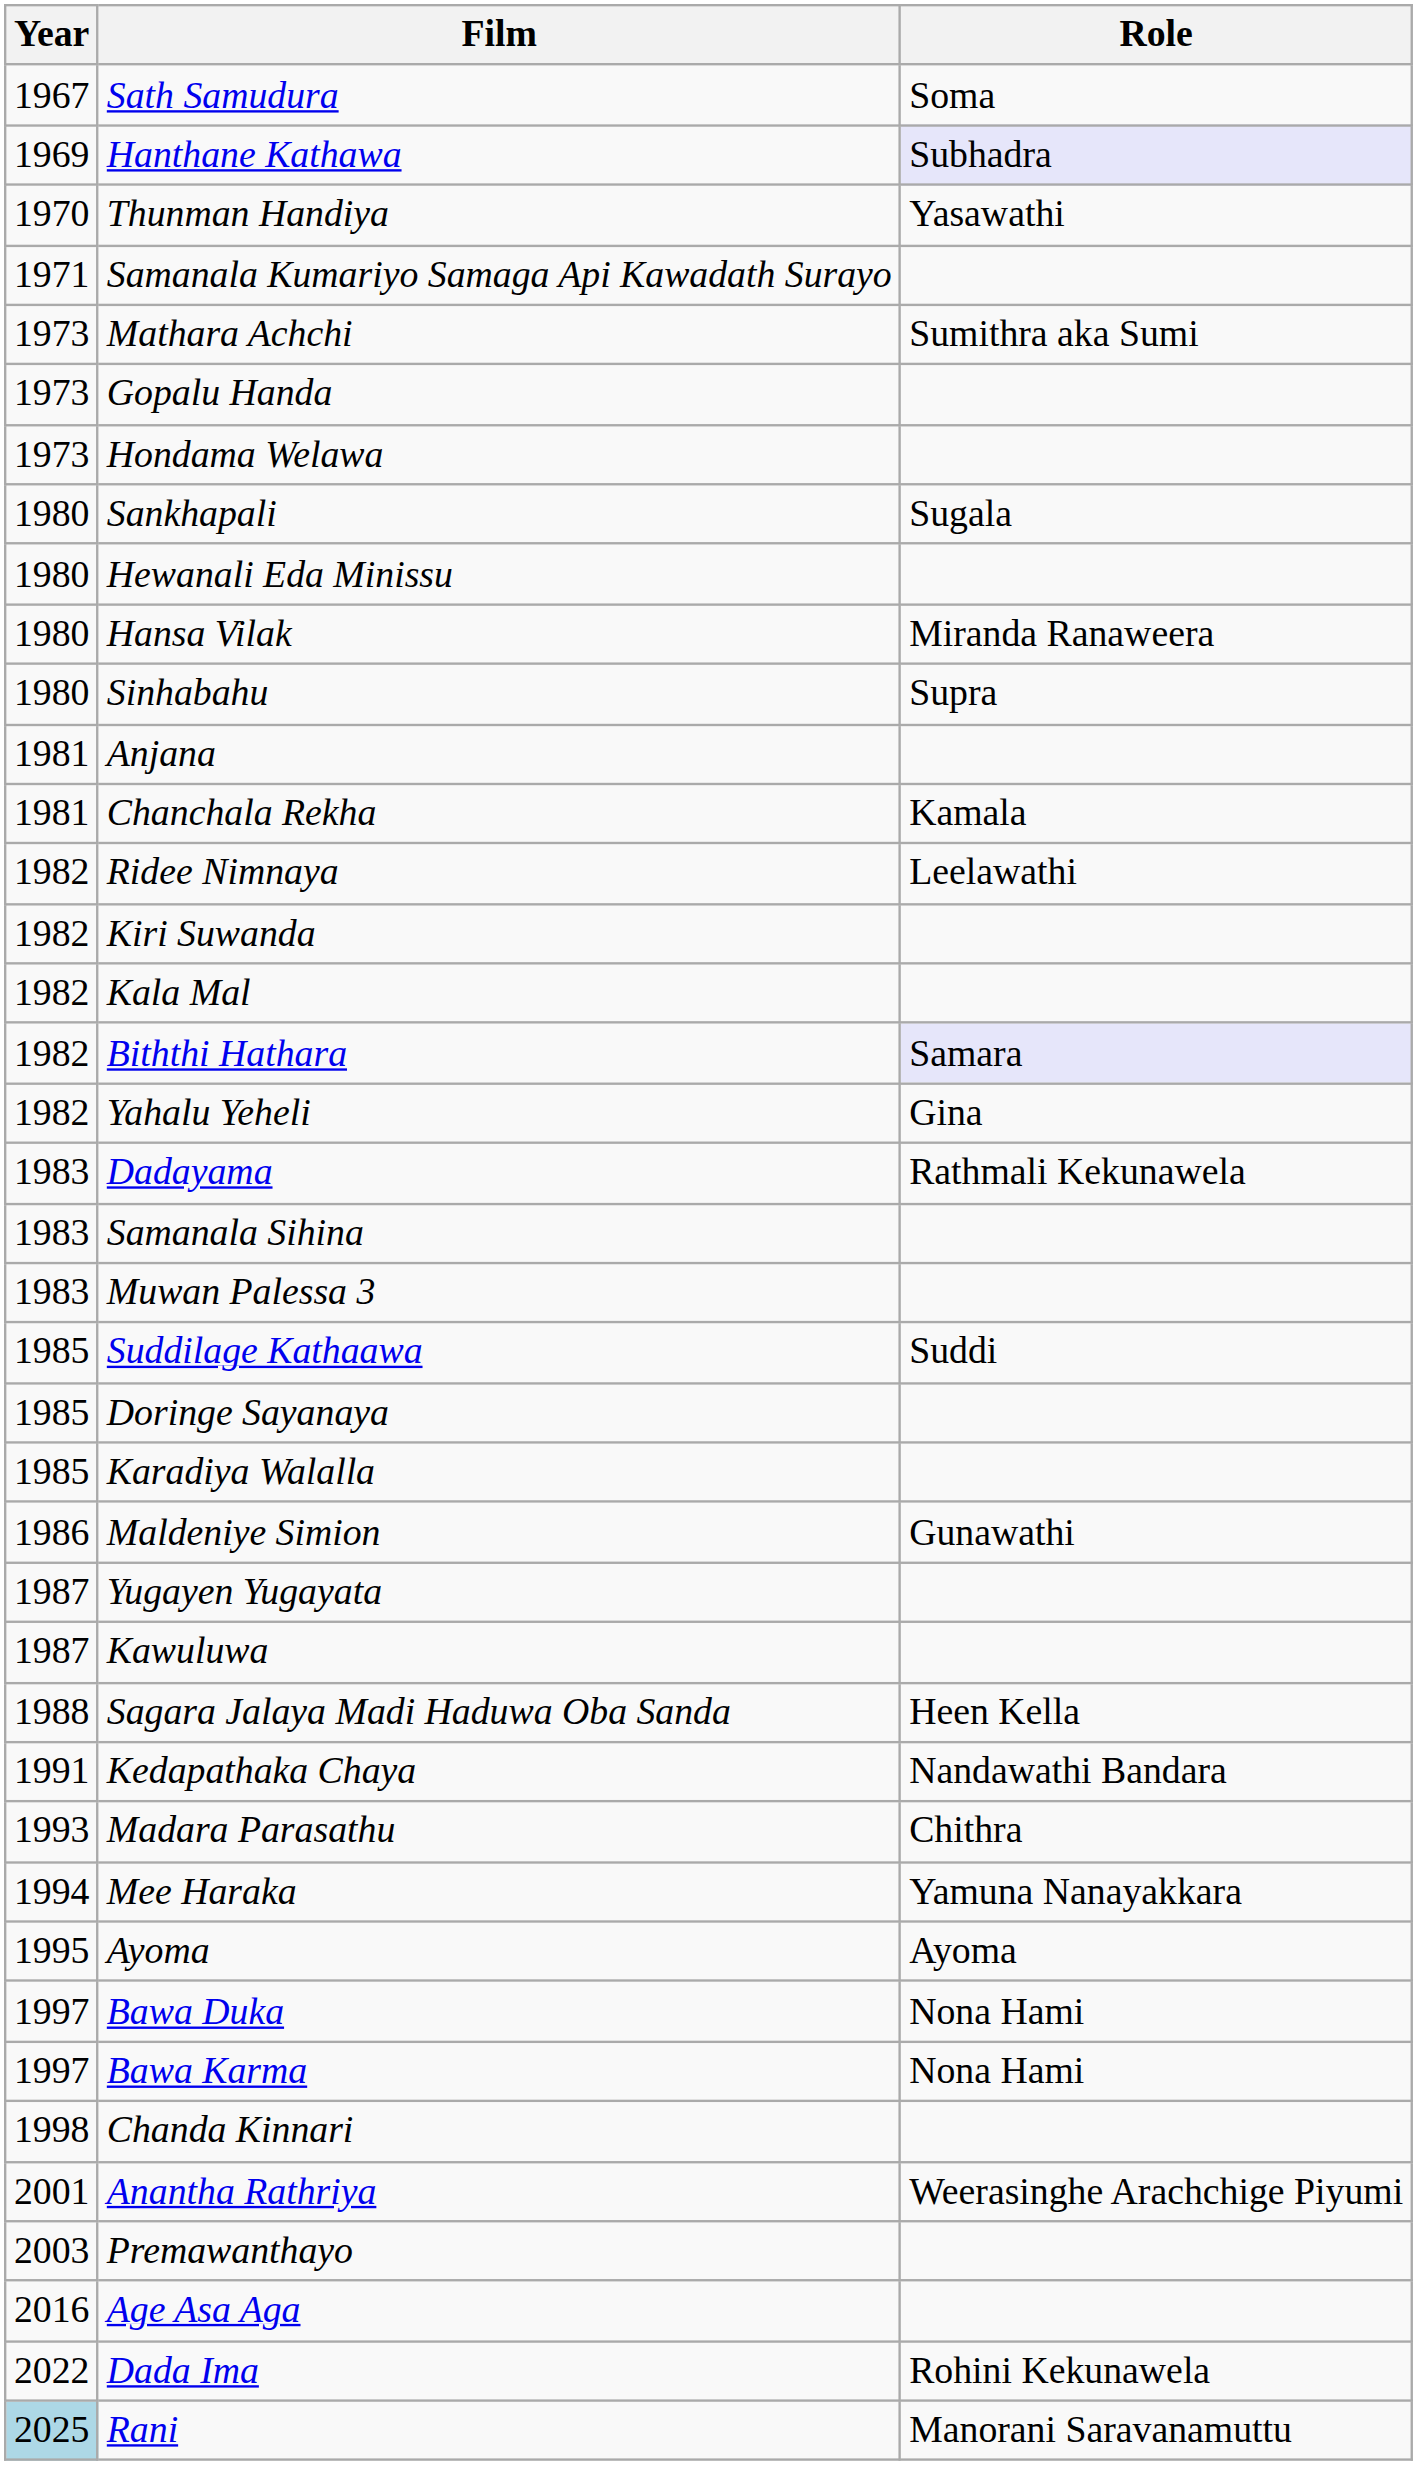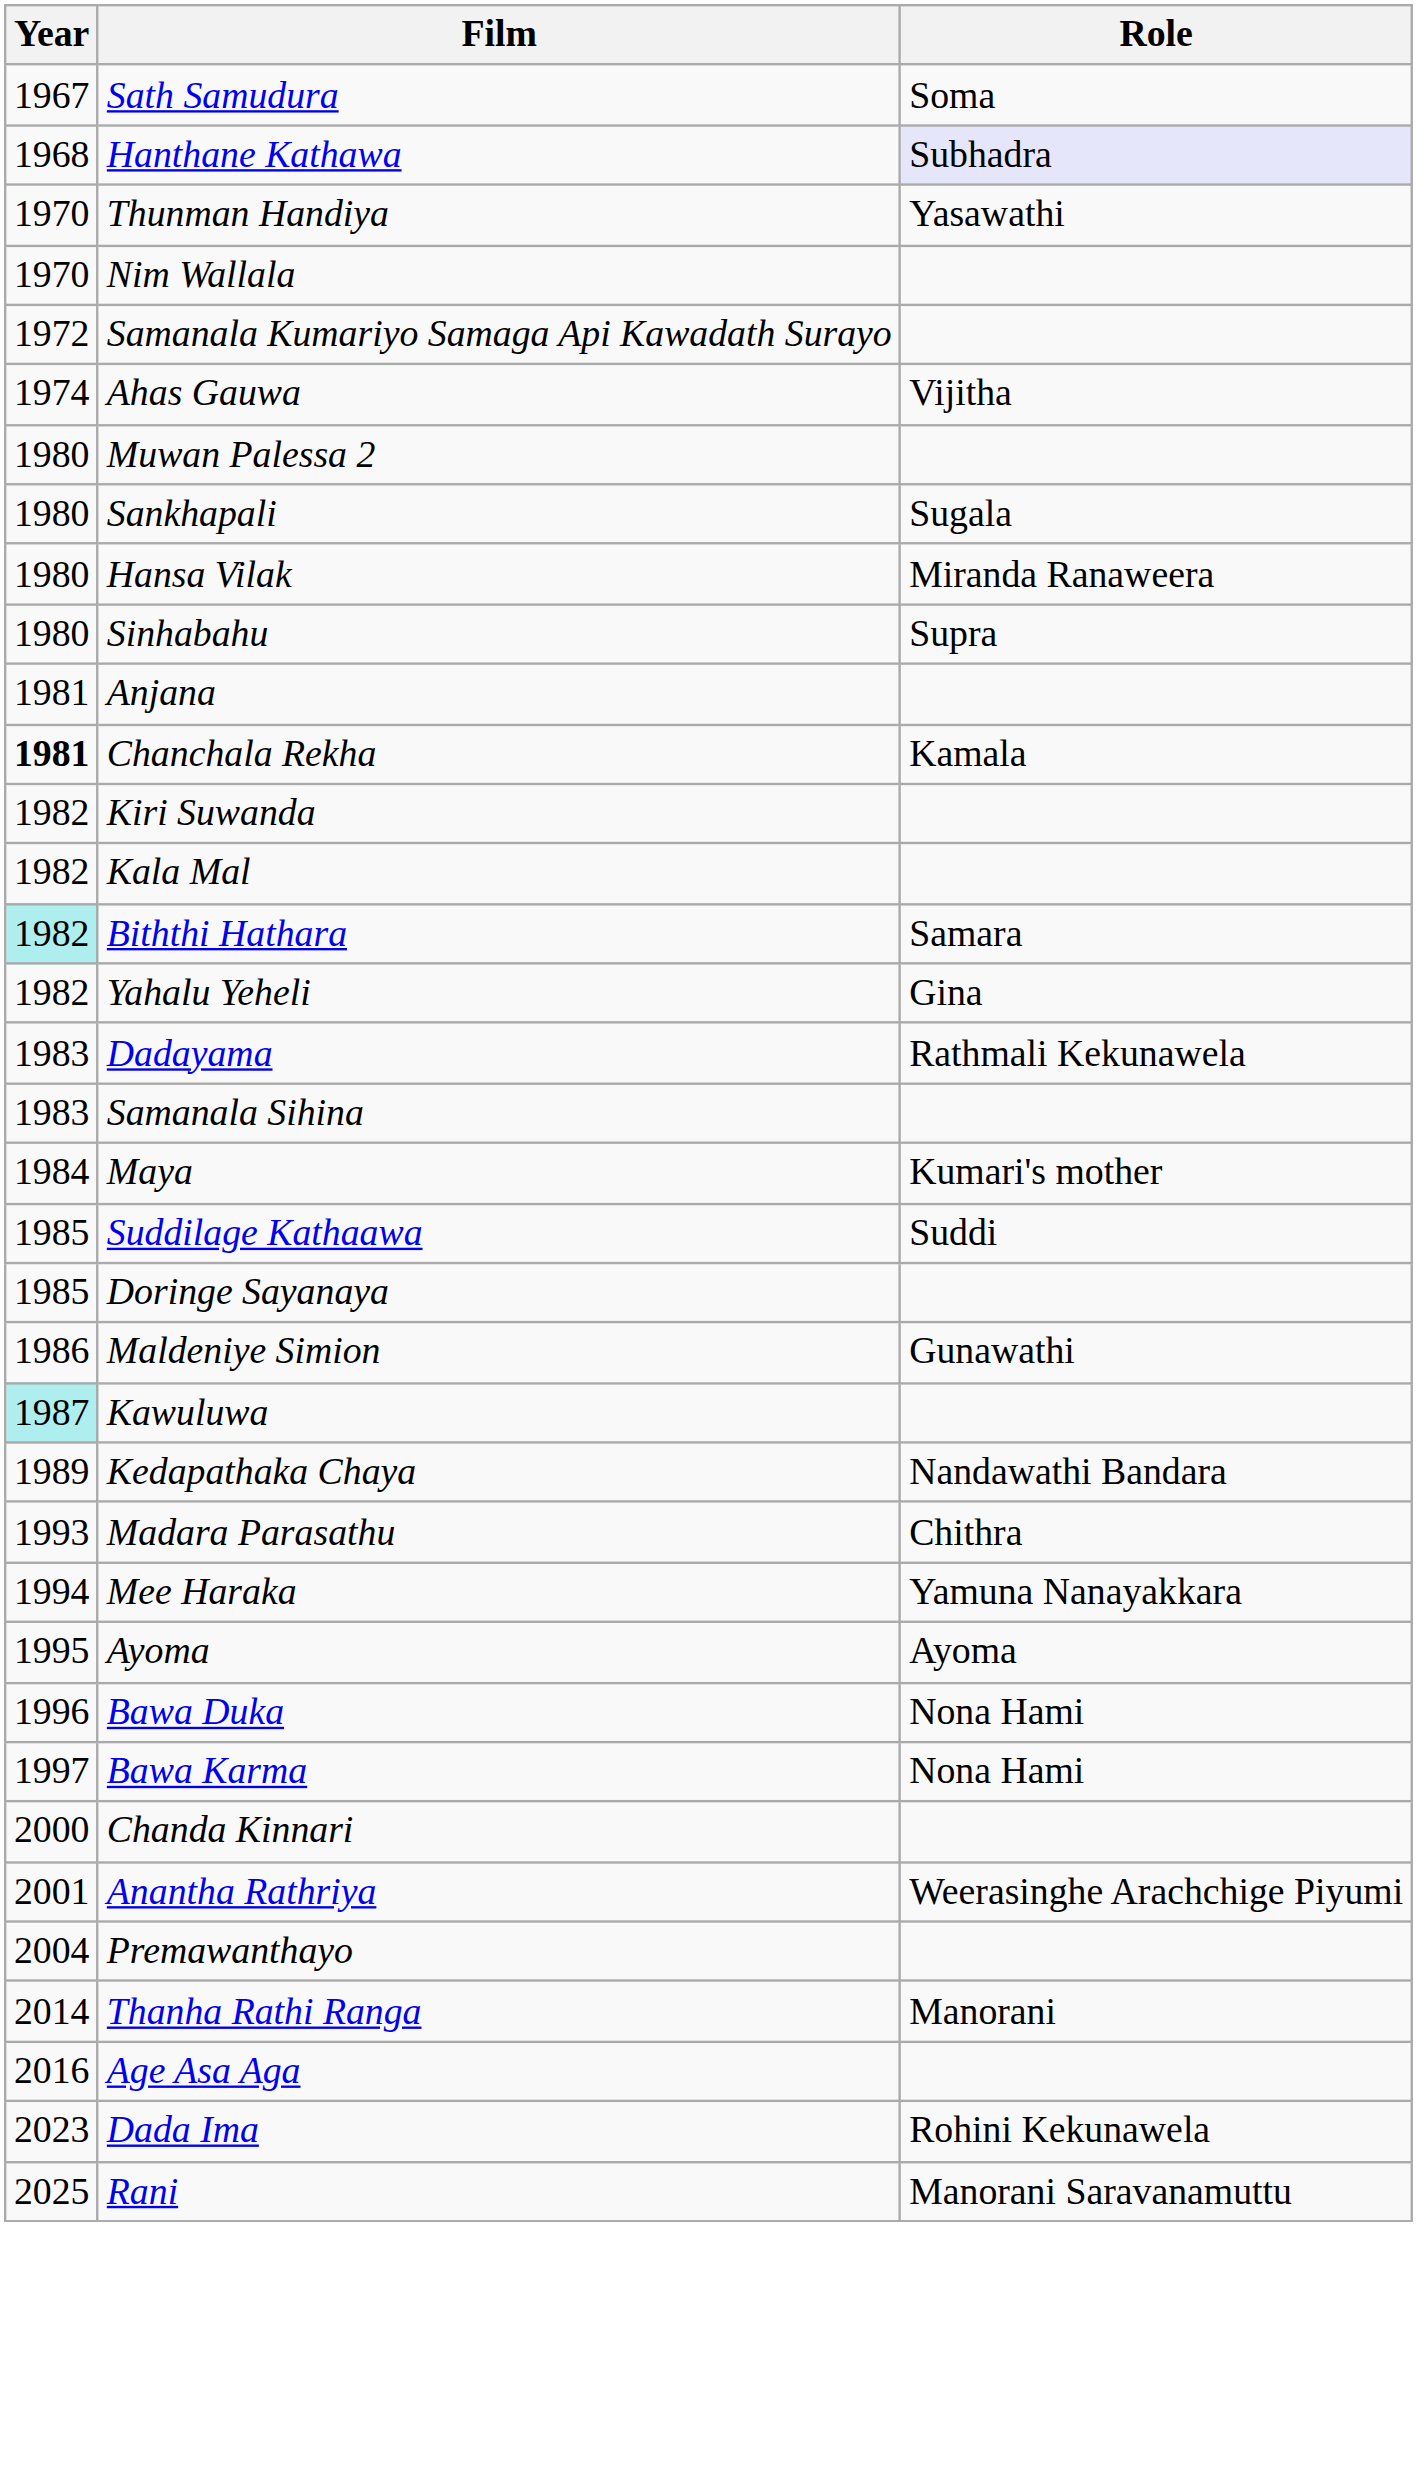 <table class="wikitable">
 <tr>
 <th>Year</th>
 <th>Film</th>
 <th>Role</th>
 </tr>
 <tr>
 <td>1967</td>
 <td><em><a href='#'>Sath Samudura</a></em></td>
 <td>Soma </td>
 </tr>
 <tr>
-<td>1969</td>
+<td>1968</td>
 <td><em><a href='#'>Hanthane Kathawa</a></em></td>
 <td style="background: lavender;">Subhadra </td>
 </tr>
 <tr>
 <td>1970</td>
 <td><em>Thunman Handiya</em></td>
 <td>Yasawathi</td>
 </tr>
 <tr>
-<td>1971</td>
+<td>1970</td>
+<td><em>Nim Wallala</em></td>
+<td></td>
+</tr>
+<tr>
+<td>1972</td>
 <td><em>Samanala Kumariyo Samaga Api Kawadath Surayo</em></td>
 <td></td>
 </tr>
 <tr>
-<td>1973</td>
-<td><em>Mathara Achchi</em></td>
-<td>Sumithra aka Sumi</td>
+<td>1974</td>
+<td><em>Ahas Gauwa</em></td>
+<td>Vijitha</td>
 </tr>
 <tr>
-<td>1973</td>
-<td><em>Gopalu Handa</em></td>
-<td></td>
-</tr>
-<tr>
-<td>1973</td>
-<td><em>Hondama Welawa</em></td>
+<td>1980</td>
+<td><em>Muwan Palessa 2</em></td>
 <td></td>
 </tr>
 <tr>
 <td>1980</td>
 <td><em>Sankhapali</em></td>
 <td>Sugala</td>
-</tr>
-<tr>
-<td>1980</td>
-<td><em>Hewanali Eda Minissu</em></td>
-<td></td>
 </tr>
 <tr>
 <td>1980</td>
 <td><em>Hansa Vilak</em></td>
 <td>Miranda Ranaweera </td>
 </tr>
 <tr>
 <td>1980</td>
 <td><em>Sinhabahu</em></td>
 <td>Supra</td>
 </tr>
 <tr>
 <td>1981</td>
 <td><em>Anjana</em></td>
 <td></td>
 </tr>
 <tr>
-<td>1981</td>
+<td><strong>1981</strong></td>
 <td><em>Chanchala Rekha</em></td>
 <td>Kamala</td>
-</tr>
-<tr>
-<td>1982</td>
-<td><em>Ridee Nimnaya</em></td>
-<td>Leelawathi</td>
 </tr>
 <tr>
 <td>1982</td>
 <td><em>Kiri Suwanda</em></td>
 <td></td>
 </tr>
 <tr>
 <td>1982</td>
 <td><em>Kala Mal</em></td>
 <td></td>
 </tr>
 <tr>
-<td>1982</td>
+<td style="background: paleturquoise;">1982</td>
 <td><em><a href='#'>Biththi Hathara</a></em></td>
-<td style="background: lavender;">Samara</td>
+<td>Samara</td>
 </tr>
 <tr>
 <td>1982</td>
 <td><em>Yahalu Yeheli</em></td>
 <td>Gina</td>
 </tr>
 <tr>
 <td>1983</td>
 <td><em><a href='#'>Dadayama</a></em></td>
 <td>Rathmali Kekunawela </td>
 </tr>
 <tr>
 <td>1983</td>
 <td><em>Samanala Sihina</em></td>
 <td></td>
 </tr>
 <tr>
-<td>1983</td>
-<td><em>Muwan Palessa 3</em></td>
-<td></td>
+<td>1984</td>
+<td><em>Maya</em></td>
+<td>Kumari's mother </td>
 </tr>
 <tr>
 <td>1985</td>
 <td><em><a href='#'>Suddilage Kathaawa</a></em></td>
 <td>Suddi </td>
 </tr>
 <tr>
 <td>1985</td>
 <td><em>Doringe Sayanaya</em></td>
 <td></td>
 </tr>
 <tr>
-<td>1985</td>
-<td><em>Karadiya Walalla</em></td>
-<td></td>
-</tr>
-<tr>
 <td>1986</td>
 <td><em>Maldeniye Simion</em></td>
 <td>Gunawathi </td>
 </tr>
 <tr>
-<td>1987</td>
-<td><em>Yugayen Yugayata</em></td>
-<td></td>
-</tr>
-<tr>
-<td>1987</td>
+<td style="background: paleturquoise;">1987</td>
 <td><em>Kawuluwa</em></td>
 <td></td>
 </tr>
 <tr>
-<td>1988</td>
-<td><em>Sagara Jalaya Madi Haduwa Oba Sanda</em></td>
-<td>Heen Kella</td>
-</tr>
-<tr>
-<td>1991</td>
+<td>1989</td>
 <td><em>Kedapathaka Chaya</em></td>
 <td>Nandawathi Bandara</td>
 </tr>
 <tr>
 <td>1993</td>
 <td><em>Madara Parasathu</em></td>
 <td>Chithra</td>
 </tr>
 <tr>
 <td>1994</td>
 <td><em>Mee Haraka</em></td>
 <td>Yamuna Nanayakkara</td>
 </tr>
 <tr>
 <td>1995</td>
 <td><em>Ayoma</em></td>
 <td>Ayoma</td>
 </tr>
 <tr>
-<td>1997</td>
+<td>1996</td>
 <td><em><a href='#'>Bawa Duka</a></em></td>
 <td>Nona Hami</td>
 </tr>
 <tr>
 <td>1997</td>
 <td><em><a href='#'>Bawa Karma</a></em></td>
 <td>Nona Hami</td>
 </tr>
 <tr>
-<td>1998</td>
+<td>2000</td>
 <td><em>Chanda Kinnari</em></td>
 <td></td>
 </tr>
 <tr>
 <td>2001</td>
 <td><em><a href='#'>Anantha Rathriya</a></em></td>
 <td>Weerasinghe Arachchige Piyumi</td>
 </tr>
 <tr>
-<td>2003</td>
+<td>2004</td>
 <td><em>Premawanthayo</em></td>
 <td></td>
+</tr>
+<tr>
+<td>2014</td>
+<td><em><a href='#'>Thanha Rathi Ranga</a></em></td>
+<td>Manorani</td>
 </tr>
 <tr>
 <td>2016</td>
 <td><em><a href='#'>Age Asa Aga</a></em></td>
 <td></td>
 </tr>
 <tr>
-<td>2022</td>
+<td>2023</td>
 <td><em><a href='#'>Dada Ima</a></em></td>
 <td>Rohini Kekunawela</td>
 </tr>
 <tr>
-<td style="background: lightblue;">2025</td>
+<td>2025</td>
 <td><em><a href='#'>Rani</a></em></td>
 <td>Manorani Saravanamuttu</td>
 </tr>
 </table>
